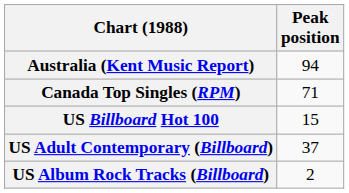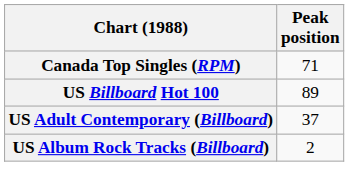 <table class="wikitable sortable plainrowheaders" style="text-align:center">
 <tr>
 <th scope="col">Chart (1988)</th>
 <th scope="col">Peak<br>position</th>
-</tr>
-<tr>
-<th scope="row">Australia (<a href='#'>Kent Music Report</a>)</th>
-<td align="center">94</td>
 </tr>
 <tr>
 <th scope="row">Canada Top Singles (<em><a href='#'>RPM</a></em>)</th>
 <td align="center">71</td>
 </tr>
 <tr>
 <th scope="row">US <em><a href='#'>Billboard</a></em> <a href='#'>Hot 100</a></th>
-<td align="center">15</td>
+<td align="center">89</td>
 </tr>
 <tr>
 <th scope="row">US <a href='#'>Adult Contemporary</a> (<em><a href='#'>Billboard</a></em>)</th>
 <td align="center">37</td>
 </tr>
 <tr>
 <th scope="row">US <a href='#'>Album Rock Tracks</a> (<em><a href='#'>Billboard</a></em>)</th>
 <td align="center">2</td>
 </tr>
 </table>
